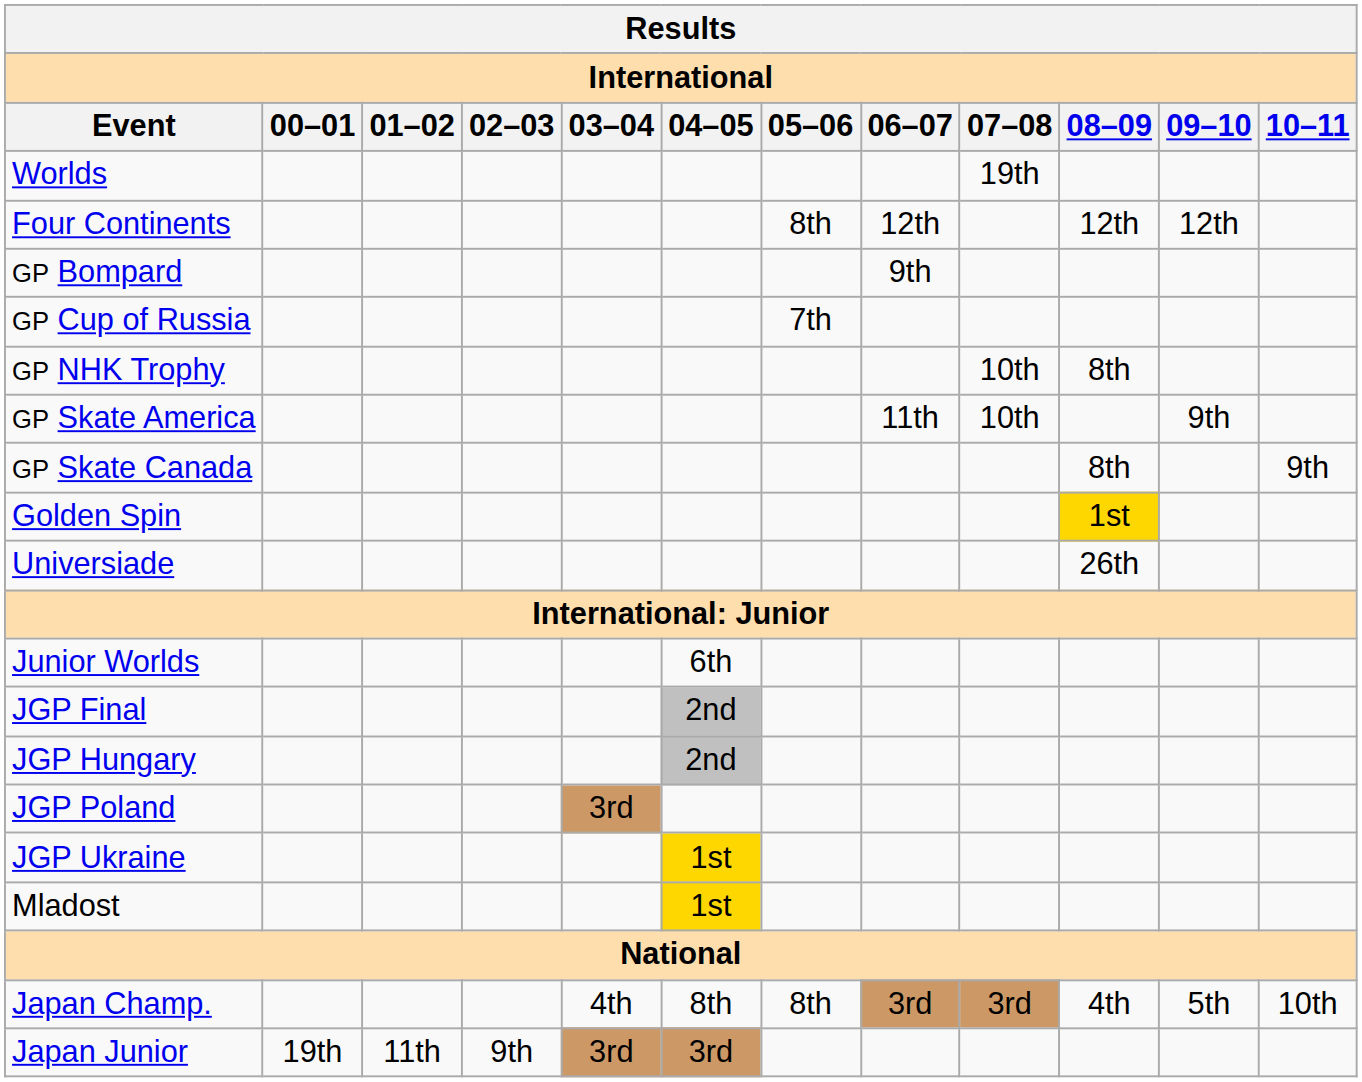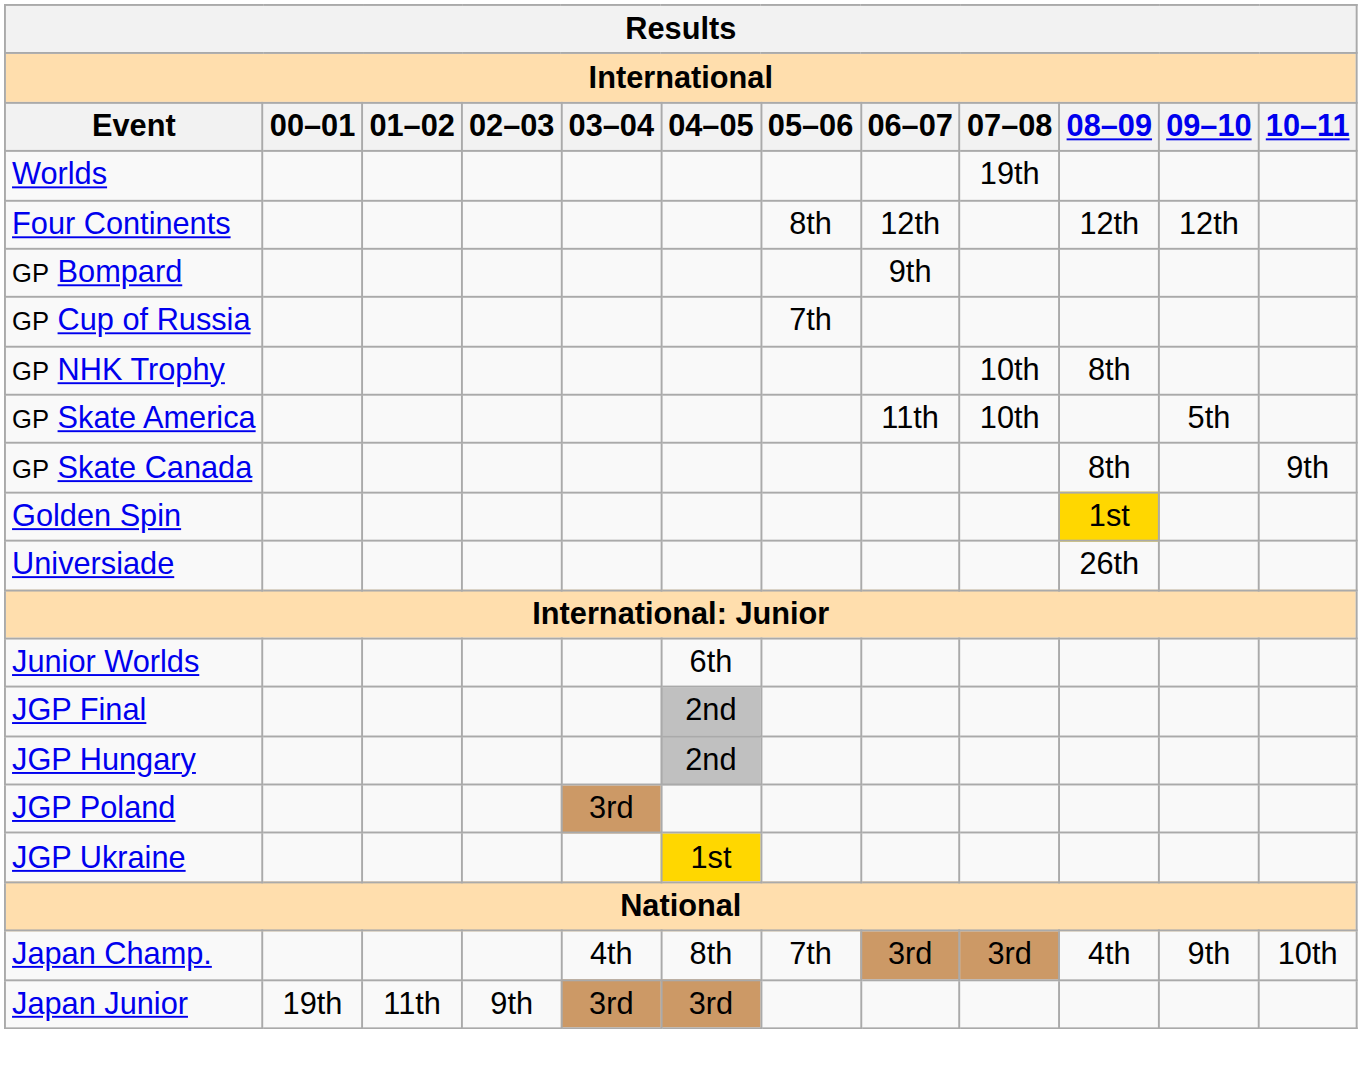 <table class="wikitable" style="text-align:center">
 <tr>
 <th colspan="12" align="center"><strong>Results</strong></th>
 </tr>
 <tr>
 <th colspan="12" style="background-color: #ffdead; " align="center"><strong>International</strong></th>
 </tr>
 <tr>
 <th>Event</th>
 <th>00–01</th>
 <th>01–02</th>
 <th>02–03</th>
 <th>03–04</th>
 <th>04–05</th>
 <th>05–06</th>
 <th>06–07</th>
 <th>07–08</th>
 <th><a href='#'>08–09</a></th>
 <th><a href='#'>09–10</a></th>
 <th><a href='#'>10–11</a></th>
 </tr>
 <tr>
 <td align=left><a href='#'>Worlds</a></td>
 <td></td>
 <td></td>
 <td></td>
 <td></td>
 <td></td>
 <td></td>
 <td></td>
 <td>19th</td>
 <td></td>
 <td></td>
 <td></td>
 </tr>
 <tr>
 <td align=left><a href='#'>Four Continents</a></td>
 <td></td>
 <td></td>
 <td></td>
 <td></td>
 <td></td>
 <td>8th</td>
 <td>12th</td>
 <td></td>
 <td>12th</td>
 <td>12th</td>
 <td></td>
 </tr>
 <tr>
 <td align=left><small>GP</small> <a href='#'>Bompard</a></td>
 <td></td>
 <td></td>
 <td></td>
 <td></td>
 <td></td>
 <td></td>
 <td>9th</td>
 <td></td>
 <td></td>
 <td></td>
 <td></td>
 </tr>
 <tr>
 <td align=left><small>GP</small> <a href='#'>Cup of Russia</a></td>
 <td></td>
 <td></td>
 <td></td>
 <td></td>
 <td></td>
 <td>7th</td>
 <td></td>
 <td></td>
 <td></td>
 <td></td>
 <td></td>
 </tr>
 <tr>
 <td align=left><small>GP</small> <a href='#'>NHK Trophy</a></td>
 <td></td>
 <td></td>
 <td></td>
 <td></td>
 <td></td>
 <td></td>
 <td></td>
 <td>10th</td>
 <td>8th</td>
 <td></td>
 <td></td>
 </tr>
 <tr>
 <td align=left><small>GP</small> <a href='#'>Skate America</a></td>
 <td></td>
 <td></td>
 <td></td>
 <td></td>
 <td></td>
 <td></td>
 <td>11th</td>
 <td>10th</td>
 <td></td>
-<td>9th</td>
+<td>5th</td>
 <td></td>
 </tr>
 <tr>
 <td align=left><small>GP</small> <a href='#'>Skate Canada</a></td>
 <td></td>
 <td></td>
 <td></td>
 <td></td>
 <td></td>
 <td></td>
 <td></td>
 <td></td>
 <td>8th</td>
 <td></td>
 <td>9th</td>
 </tr>
 <tr>
 <td align=left><a href='#'>Golden Spin</a></td>
 <td></td>
 <td></td>
 <td></td>
 <td></td>
 <td></td>
 <td></td>
 <td></td>
 <td></td>
 <td bgcolor=gold>1st</td>
 <td></td>
 <td></td>
 </tr>
 <tr>
 <td align=left><a href='#'>Universiade</a></td>
 <td></td>
 <td></td>
 <td></td>
 <td></td>
 <td></td>
 <td></td>
 <td></td>
 <td></td>
 <td>26th</td>
 <td></td>
 <td></td>
 </tr>
 <tr>
 <th colspan="12" style="background-color: #ffdead; " align="center"><strong>International: Junior</strong></th>
 </tr>
 <tr>
 <td align=left><a href='#'>Junior Worlds</a></td>
 <td></td>
 <td></td>
 <td></td>
 <td></td>
 <td>6th</td>
 <td></td>
 <td></td>
 <td></td>
 <td></td>
 <td></td>
 <td></td>
 </tr>
 <tr>
 <td align=left><a href='#'>JGP Final</a></td>
 <td></td>
 <td></td>
 <td></td>
 <td></td>
 <td bgcolor=silver>2nd</td>
 <td></td>
 <td></td>
 <td></td>
 <td></td>
 <td></td>
 <td></td>
 </tr>
 <tr>
 <td align=left><a href='#'>JGP Hungary</a></td>
 <td></td>
 <td></td>
 <td></td>
 <td></td>
 <td bgcolor=silver>2nd</td>
 <td></td>
 <td></td>
 <td></td>
 <td></td>
 <td></td>
 <td></td>
 </tr>
 <tr>
 <td align=left><a href='#'>JGP Poland</a></td>
 <td></td>
 <td></td>
 <td></td>
 <td bgcolor=cc9966>3rd</td>
 <td></td>
 <td></td>
 <td></td>
 <td></td>
 <td></td>
 <td></td>
 <td></td>
 </tr>
 <tr>
 <td align=left><a href='#'>JGP Ukraine</a></td>
 <td></td>
 <td></td>
 <td></td>
 <td></td>
 <td bgcolor=gold>1st</td>
 <td></td>
 <td></td>
 <td></td>
 <td></td>
 <td></td>
 <td></td>
 </tr>
 <tr>
-<td align=left>Mladost</td>
-<td></td>
-<td></td>
-<td></td>
-<td></td>
-<td bgcolor=gold>1st</td>
-<td></td>
-<td></td>
-<td></td>
-<td></td>
-<td></td>
-<td></td>
-</tr>
-<tr>
 <th colspan="12" style="background-color: #ffdead; " align="center"><strong>National</strong></th>
 </tr>
 <tr>
 <td align=left><a href='#'>Japan Champ.</a></td>
 <td></td>
 <td></td>
 <td></td>
 <td>4th</td>
 <td>8th</td>
-<td>8th</td>
+<td>7th</td>
 <td bgcolor=cc9966>3rd</td>
 <td bgcolor=cc9966>3rd</td>
 <td>4th</td>
-<td>5th</td>
+<td>9th</td>
 <td>10th</td>
 </tr>
 <tr>
 <td align=left><a href='#'>Japan Junior</a></td>
 <td>19th</td>
 <td>11th</td>
 <td>9th</td>
 <td bgcolor=cc9966>3rd</td>
 <td bgcolor="cc9966">3rd</td>
 <td></td>
 <td></td>
 <td></td>
 <td></td>
 <td></td>
 <td></td>
 </tr>
 </table>
